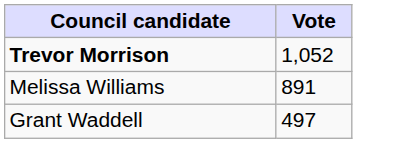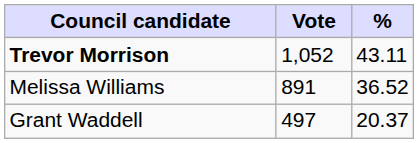 <table class="wikitable">
 <tr>
 <th style="background:#ddf; width:200px;">Council candidate</th>
 <th style="background:#ddf; width:50px;">Vote</th>
+<th style="background:#ddf; width:30px;">%</th>
 </tr>
 <tr>
 <td><strong>Trevor Morrison</strong></td>
 <td>1,052</td>
+<td>43.11</td>
 </tr>
 <tr>
 <td>Melissa Williams</td>
 <td>891</td>
+<td>36.52</td>
 </tr>
 <tr>
 <td>Grant Waddell</td>
 <td>497</td>
+<td>20.37</td>
 </tr>
 </table>
